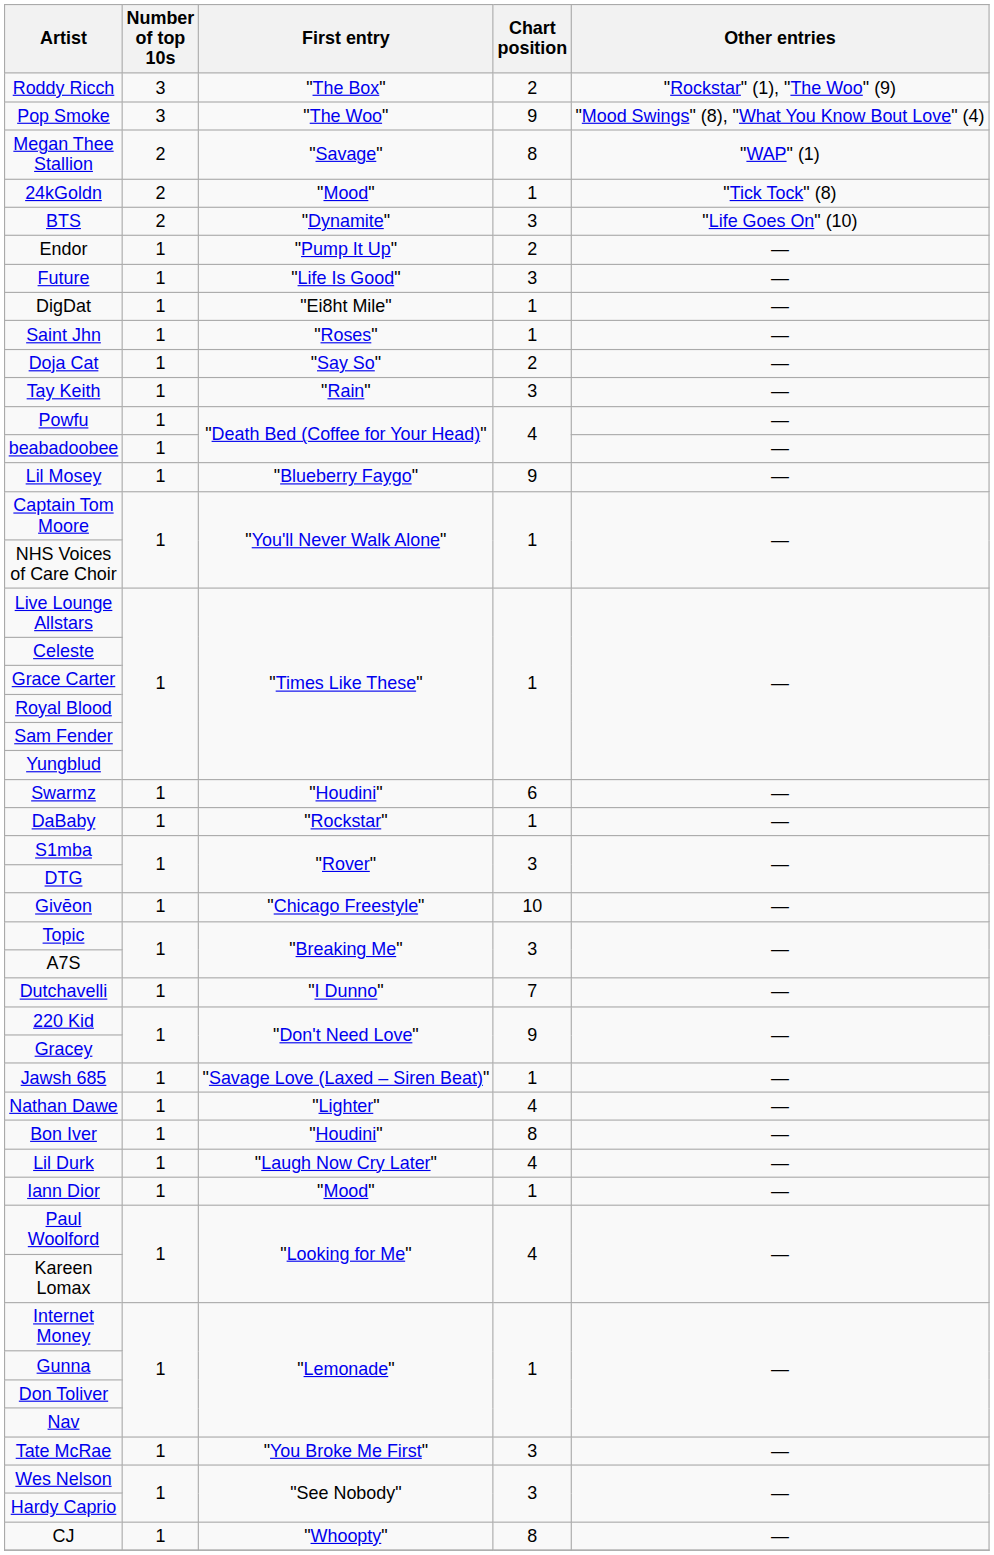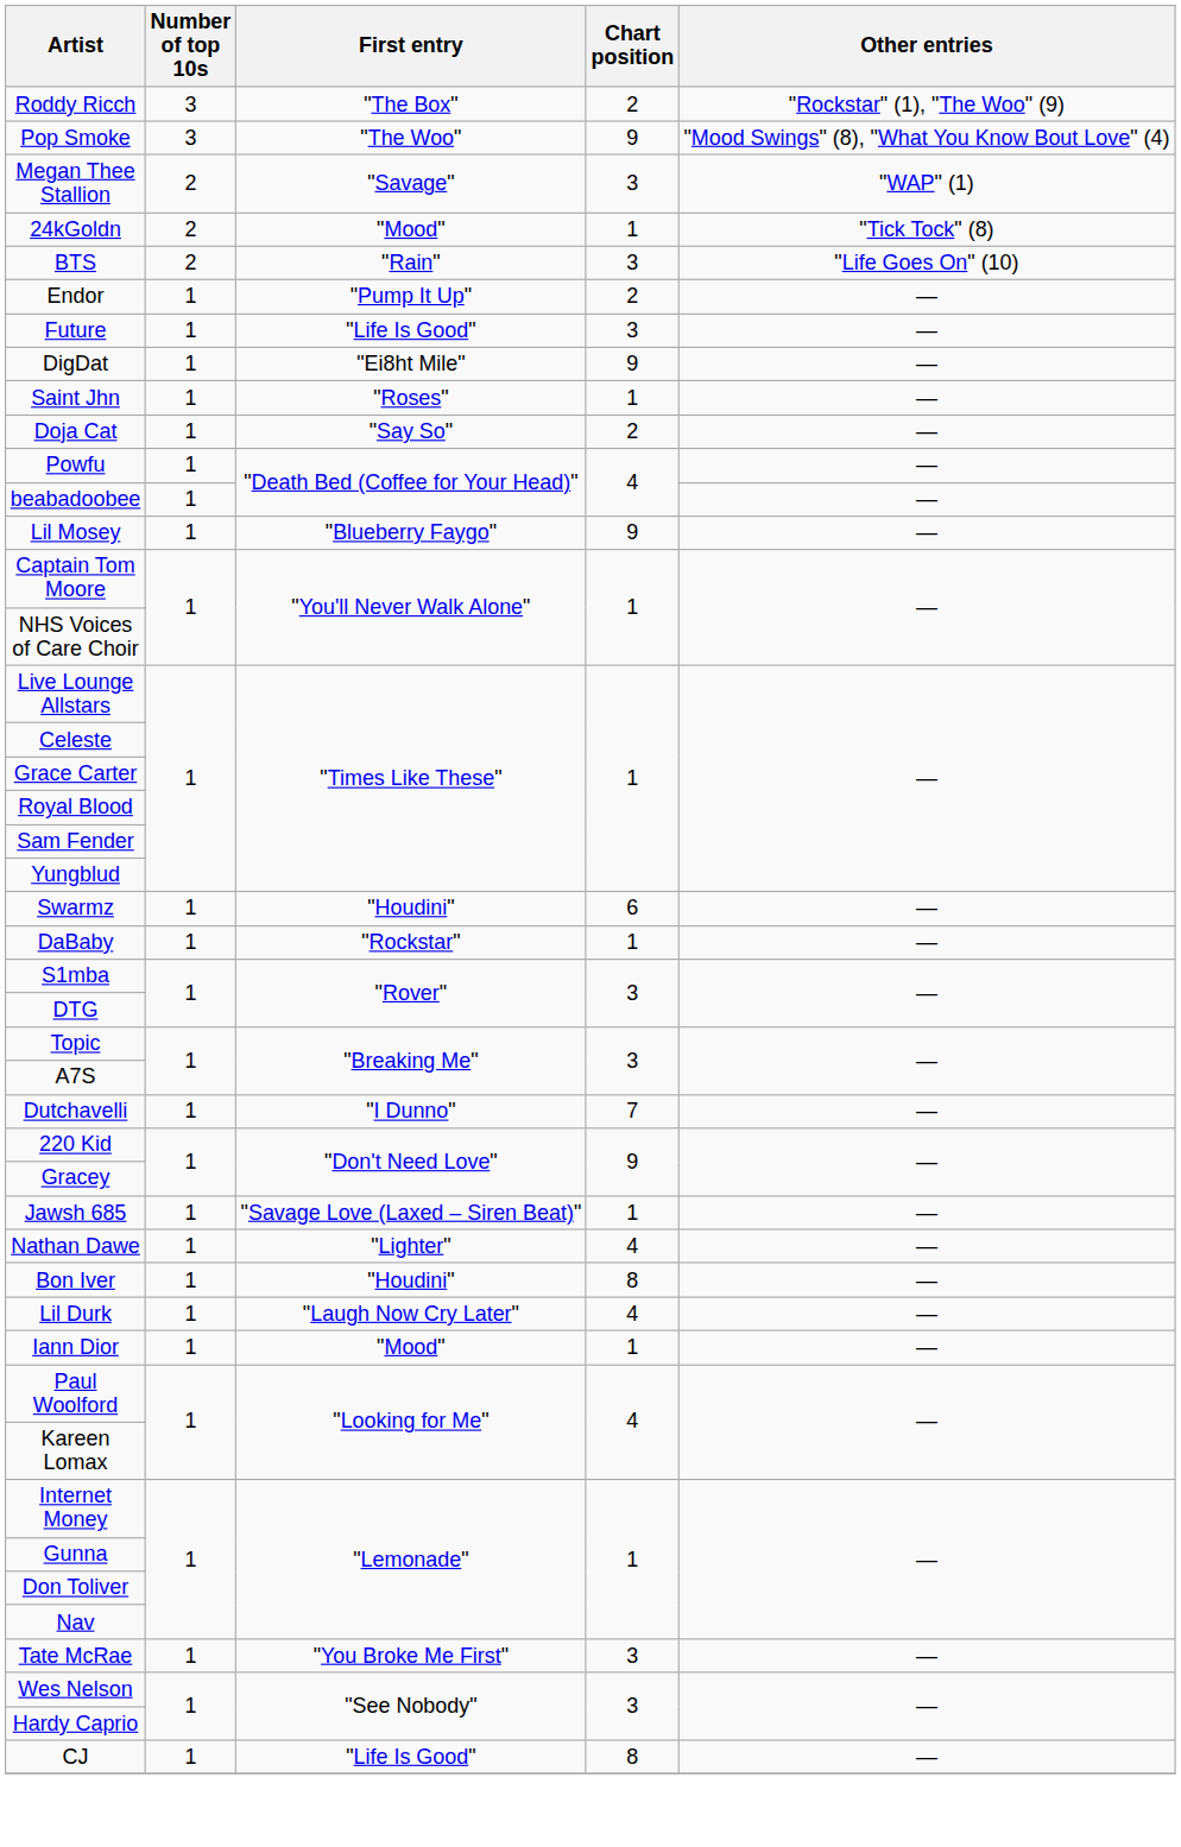 <table class="wikitable sortable mw-collapsible mw-collapsed" style="text-align: center;">
 <tr>
 <th scope="col" style="width:55px;">Artist</th>
 <th scope="col" style="width:55px;" data-sort-type="number">Number of top 10s</th>
 <th scope="col" style="text-align:center;">First entry</th>
 <th scope="col" style="width:55px;" data-sort-type="number">Chart position</th>
 <th scope="col" style="text-align:center;">Other entries</th>
 </tr>
 <tr>
 <td><a href='#'>Roddy Ricch</a></td>
 <td>3</td>
 <td>"<a href='#'>The Box</a>"</td>
 <td>2</td>
 <td>"<a href='#'>Rockstar</a>" (1), "<a href='#'>The Woo</a>" (9)</td>
 </tr>
 <tr>
 <td><a href='#'>Pop Smoke</a></td>
 <td>3</td>
 <td>"<a href='#'>The Woo</a>"</td>
 <td>9</td>
 <td>"<a href='#'>Mood Swings</a>" (8), "<a href='#'>What You Know Bout Love</a>" (4)</td>
 </tr>
 <tr>
 <td><a href='#'>Megan Thee Stallion</a></td>
 <td>2</td>
 <td>"<a href='#'>Savage</a>"</td>
-<td>8</td>
+<td>3</td>
 <td>"<a href='#'>WAP</a>" (1)</td>
 </tr>
 <tr>
 <td><a href='#'>24kGoldn</a></td>
 <td>2</td>
 <td>"<a href='#'>Mood</a>"</td>
 <td>1</td>
 <td>"<a href='#'>Tick Tock</a>" (8)</td>
 </tr>
 <tr>
 <td><a href='#'>BTS</a></td>
 <td>2</td>
-<td>"<a href='#'>Dynamite</a>"</td>
+<td>"<a href='#'>Rain</a>"</td>
 <td>3</td>
 <td>"<a href='#'>Life Goes On</a>" (10)</td>
 </tr>
 <tr>
 <td>Endor</td>
 <td>1</td>
 <td>"<a href='#'>Pump It Up</a>"</td>
 <td>2</td>
 <td>—</td>
 </tr>
 <tr>
 <td><a href='#'>Future</a></td>
 <td>1</td>
 <td>"<a href='#'>Life Is Good</a>"</td>
 <td>3</td>
 <td>—</td>
 </tr>
 <tr>
 <td>DigDat</td>
 <td>1</td>
 <td>"Ei8ht Mile"</td>
-<td>1</td>
+<td>9</td>
 <td>—</td>
 </tr>
 <tr>
 <td><a href='#'>Saint Jhn</a></td>
 <td>1</td>
 <td>"<a href='#'>Roses</a>"</td>
 <td>1</td>
 <td>—</td>
 </tr>
 <tr>
 <td><a href='#'>Doja Cat</a></td>
 <td>1</td>
 <td>"<a href='#'>Say So</a>"</td>
 <td>2</td>
-<td>—</td>
-</tr>
-<tr>
-<td><a href='#'>Tay Keith</a></td>
-<td>1</td>
-<td>"<a href='#'>Rain</a>"</td>
-<td>3</td>
 <td>—</td>
 </tr>
 <tr>
 <td><a href='#'>Powfu</a></td>
 <td>1</td>
 <td rowspan="2" style="text-align:enter">"<a href='#'>Death Bed (Coffee for Your Head)</a>"</td>
 <td rowspan="2" style="text-align:enter">4</td>
 <td>—</td>
 </tr>
 <tr>
 <td><a href='#'>beabadoobee</a></td>
 <td>1</td>
 <td>—</td>
 </tr>
 <tr>
 <td><a href='#'>Lil Mosey</a></td>
 <td>1</td>
 <td>"<a href='#'>Blueberry Faygo</a>"</td>
 <td>9</td>
 <td>—</td>
 </tr>
 <tr>
 <td><a href='#'>Captain Tom Moore</a></td>
 <td rowspan="2">1</td>
 <td rowspan="2">"<a href='#'>You'll Never Walk Alone</a>"</td>
 <td rowspan="2">1</td>
 <td rowspan="2">—</td>
 </tr>
 <tr>
 <td>NHS Voices of Care Choir</td>
 </tr>
 <tr>
 <td><a href='#'>Live Lounge Allstars</a></td>
 <td rowspan="6">1</td>
 <td rowspan="6">"<a href='#'>Times Like These</a>"</td>
 <td rowspan="6">1</td>
 <td rowspan="6">—</td>
 </tr>
 <tr>
 <td><a href='#'>Celeste</a></td>
 </tr>
 <tr>
 <td><a href='#'>Grace Carter</a></td>
 </tr>
 <tr>
 <td><a href='#'>Royal Blood</a></td>
 </tr>
 <tr>
 <td><a href='#'>Sam Fender</a></td>
 </tr>
 <tr>
 <td><a href='#'>Yungblud</a></td>
 </tr>
 <tr>
 <td><a href='#'>Swarmz</a></td>
 <td>1</td>
 <td>"<a href='#'>Houdini</a>"</td>
 <td>6</td>
 <td>—</td>
 </tr>
 <tr>
 <td><a href='#'>DaBaby</a></td>
 <td>1</td>
 <td>"<a href='#'>Rockstar</a>"</td>
 <td>1</td>
 <td>—</td>
 </tr>
 <tr>
 <td><a href='#'>S1mba</a></td>
 <td rowspan="2">1</td>
 <td rowspan="2">"<a href='#'>Rover</a>"</td>
 <td rowspan="2">3</td>
 <td rowspan="2">—</td>
 </tr>
 <tr>
 <td><a href='#'>DTG</a></td>
-</tr>
-<tr>
-<td><a href='#'>Givēon</a></td>
-<td>1</td>
-<td>"<a href='#'>Chicago Freestyle</a>"</td>
-<td>10</td>
-<td>—</td>
 </tr>
 <tr>
 <td><a href='#'>Topic</a></td>
 <td rowspan="2">1</td>
 <td rowspan="2">"<a href='#'>Breaking Me</a>"</td>
 <td rowspan="2">3</td>
 <td rowspan="2">—</td>
 </tr>
 <tr>
 <td>A7S</td>
 </tr>
 <tr>
 <td><a href='#'>Dutchavelli</a></td>
 <td>1</td>
 <td>"<a href='#'>I Dunno</a>"</td>
 <td>7</td>
 <td>—</td>
 </tr>
 <tr>
 <td><a href='#'>220 Kid</a></td>
 <td rowspan="2">1</td>
 <td rowspan="2">"<a href='#'>Don't Need Love</a>"</td>
 <td rowspan="2">9</td>
 <td rowspan="2">—</td>
 </tr>
 <tr>
 <td><a href='#'>Gracey</a></td>
 </tr>
 <tr>
 <td><a href='#'>Jawsh 685</a></td>
 <td>1</td>
 <td>"<a href='#'>Savage Love (Laxed – Siren Beat)</a>"</td>
 <td>1</td>
 <td>—</td>
 </tr>
 <tr>
 <td><a href='#'>Nathan Dawe</a></td>
 <td>1</td>
 <td>"<a href='#'>Lighter</a>"</td>
 <td>4</td>
 <td>—</td>
 </tr>
 <tr>
 <td><a href='#'>Bon Iver</a></td>
 <td>1</td>
 <td>"<a href='#'>Houdini</a>"</td>
 <td>8</td>
 <td>—</td>
 </tr>
 <tr>
 <td><a href='#'>Lil Durk</a></td>
 <td>1</td>
 <td>"<a href='#'>Laugh Now Cry Later</a>"</td>
 <td>4</td>
 <td>—</td>
 </tr>
 <tr>
 <td><a href='#'>Iann Dior</a></td>
 <td>1</td>
 <td>"<a href='#'>Mood</a>"</td>
 <td>1</td>
 <td>—</td>
 </tr>
 <tr>
 <td><a href='#'>Paul Woolford</a></td>
 <td rowspan="2">1</td>
 <td rowspan="2">"<a href='#'>Looking for Me</a>"</td>
 <td rowspan="2">4</td>
 <td rowspan="2">—</td>
 </tr>
 <tr>
 <td>Kareen Lomax</td>
 </tr>
 <tr>
 <td><a href='#'>Internet Money</a></td>
 <td rowspan="4">1</td>
 <td rowspan="4">"<a href='#'>Lemonade</a>"</td>
 <td rowspan="4">1</td>
 <td rowspan="4">—</td>
 </tr>
 <tr>
 <td><a href='#'>Gunna</a></td>
 </tr>
 <tr>
 <td><a href='#'>Don Toliver</a></td>
 </tr>
 <tr>
 <td><a href='#'>Nav</a></td>
 </tr>
 <tr>
 <td><a href='#'>Tate McRae</a></td>
 <td>1</td>
 <td>"<a href='#'>You Broke Me First</a>"</td>
 <td>3</td>
 <td>—</td>
 </tr>
 <tr>
 <td><a href='#'>Wes Nelson</a></td>
 <td rowspan="2">1</td>
 <td rowspan="2">"See Nobody"</td>
 <td rowspan="2">3</td>
 <td rowspan="2">—</td>
 </tr>
 <tr>
 <td><a href='#'>Hardy Caprio</a></td>
 </tr>
 <tr>
 <td>CJ</td>
 <td>1</td>
-<td>"<a href='#'>Whoopty</a>"</td>
+<td>"<a href='#'>Life Is Good</a>"</td>
 <td>8</td>
 <td>—</td>
 </tr>
 <tr>
 </tr>
 </table>
